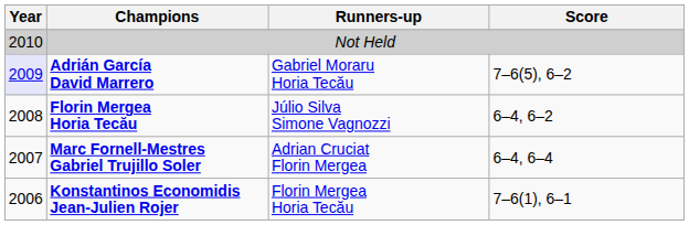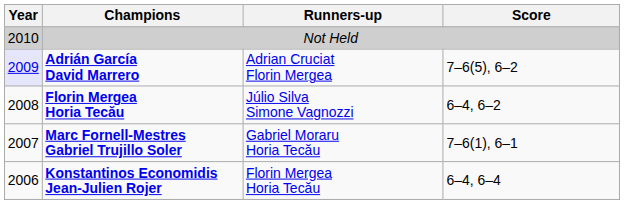 <table class="wikitable" style="font-size:90%">
 <tr>
 <th>Year</th>
 <th width="200">Champions</th>
 <th width="200">Runners-up</th>
 <th width="175">Score</th>
 </tr>
 <tr>
 <td style="background:#cfcfcf">2010</td>
 <td colspan=3 align=center style="background:#cfcfcf"><em>Not Held</em></td>
 </tr>
 <tr>
 <td style="background: lavender;"><a href='#'>2009</a></td>
 <td> <strong><a href='#'>Adrián García</a></strong><br> <strong><a href='#'>David Marrero</a></strong></td>
-<td> <a href='#'>Gabriel Moraru</a> <br>  <a href='#'>Horia Tecău</a></td>
+<td> <a href='#'>Adrian Cruciat</a><br> <a href='#'>Florin Mergea</a></td>
 <td>7–6(5), 6–2</td>
 </tr>
 <tr>
 <td>2008</td>
 <td> <strong><a href='#'>Florin Mergea</a></strong> <br>  <strong><a href='#'>Horia Tecău</a></strong></td>
 <td> <a href='#'>Júlio Silva</a> <br>  <a href='#'>Simone Vagnozzi</a></td>
 <td>6–4, 6–2</td>
 </tr>
 <tr>
 <td>2007</td>
 <td> <strong><a href='#'>Marc Fornell-Mestres</a></strong> <br>  <strong><a href='#'>Gabriel Trujillo Soler</a></strong></td>
-<td> <a href='#'>Adrian Cruciat</a><br> <a href='#'>Florin Mergea</a></td>
-<td>6–4, 6–4</td>
+<td> <a href='#'>Gabriel Moraru</a> <br>  <a href='#'>Horia Tecău</a></td>
+<td>7–6(1), 6–1</td>
 </tr>
 <tr>
 <td>2006</td>
 <td> <strong><a href='#'>Konstantinos Economidis</a></strong> <br>  <strong><a href='#'>Jean-Julien Rojer</a></strong></td>
 <td> <a href='#'>Florin Mergea</a> <br>  <a href='#'>Horia Tecău</a></td>
-<td>7–6(1), 6–1</td>
+<td>6–4, 6–4</td>
 </tr>
 </table>
